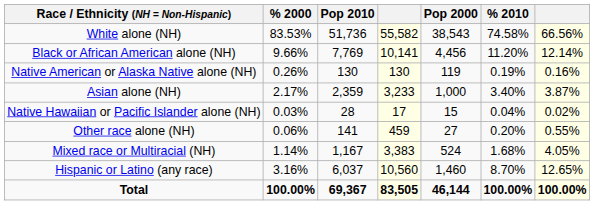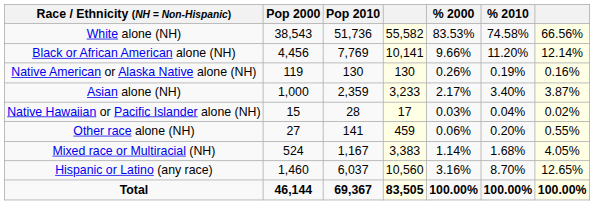 <table class="wikitable" style="text-align:center;">
 <tr>
 <th>Race / Ethnicity <small>(<em>NH = Non-Hispanic</em>)</small></th>
-<th>% 2000</th>
+<th>Pop 2000</th>
 <th>Pop 2010</th>
 <th></th>
-<th>Pop 2000</th>
+<th>% 2000</th>
 <th>% 2010</th>
 <th></th>
 </tr>
 <tr>
 <td><a href='#'>White</a> alone (NH)</td>
-<td>83.53%</td>
+<td>38,543</td>
 <td>51,736</td>
 <td style="background: #ffffe6;">55,582</td>
-<td>38,543</td>
+<td>83.53%</td>
 <td>74.58%</td>
 <td style="background: #ffffe6;">66.56%</td>
 </tr>
 <tr>
 <td><a href='#'>Black or African American</a> alone (NH)</td>
-<td>9.66%</td>
+<td>4,456</td>
 <td>7,769</td>
 <td style="background: #ffffe6;">10,141</td>
-<td>4,456</td>
+<td>9.66%</td>
 <td>11.20%</td>
 <td style="background: #ffffe6;">12.14%</td>
 </tr>
 <tr>
 <td><a href='#'>Native American</a> or <a href='#'>Alaska Native</a> alone (NH)</td>
-<td>0.26%</td>
+<td>119</td>
 <td>130</td>
 <td style="background: #ffffe6;">130</td>
-<td>119</td>
+<td>0.26%</td>
 <td>0.19%</td>
 <td style="background: #ffffe6;">0.16%</td>
 </tr>
 <tr>
 <td><a href='#'>Asian</a> alone (NH)</td>
-<td>2.17%</td>
+<td>1,000</td>
 <td>2,359</td>
 <td style="background: #ffffe6;">3,233</td>
-<td>1,000</td>
+<td>2.17%</td>
 <td>3.40%</td>
 <td style="background: #ffffe6;">3.87%</td>
 </tr>
 <tr>
 <td><a href='#'>Native Hawaiian</a> or <a href='#'>Pacific Islander</a> alone (NH)</td>
-<td>0.03%</td>
+<td>15</td>
 <td>28</td>
 <td style="background: #ffffe6;">17</td>
-<td>15</td>
+<td>0.03%</td>
 <td>0.04%</td>
 <td style="background: #ffffe6;">0.02%</td>
 </tr>
 <tr>
 <td><a href='#'>Other race</a> alone (NH)</td>
-<td>0.06%</td>
+<td>27</td>
 <td>141</td>
 <td style="background: #ffffe6;">459</td>
-<td>27</td>
+<td>0.06%</td>
 <td>0.20%</td>
 <td style="background: #ffffe6;">0.55%</td>
 </tr>
 <tr>
 <td><a href='#'>Mixed race or Multiracial</a> (NH)</td>
-<td>1.14%</td>
+<td>524</td>
 <td>1,167</td>
 <td style="background: #ffffe6;">3,383</td>
-<td>524</td>
+<td>1.14%</td>
 <td>1.68%</td>
 <td style="background: #ffffe6;">4.05%</td>
 </tr>
 <tr>
 <td><a href='#'>Hispanic or Latino</a> (any race)</td>
-<td>3.16%</td>
+<td>1,460</td>
 <td>6,037</td>
 <td style="background: #ffffe6;">10,560</td>
-<td>1,460</td>
+<td>3.16%</td>
 <td>8.70%</td>
 <td style="background: #ffffe6;">12.65%</td>
 </tr>
 <tr>
 <td><strong>Total</strong></td>
-<td><strong>100.00%</strong></td>
+<td><strong>46,144</strong></td>
 <td><strong>69,367</strong></td>
 <td style="background: #ffffe6;"><strong>83,505</strong></td>
-<td><strong>46,144</strong></td>
+<td><strong>100.00%</strong></td>
 <td><strong>100.00%</strong></td>
 <td style="background: #ffffe6;"><strong>100.00%</strong></td>
 </tr>
 </table>
